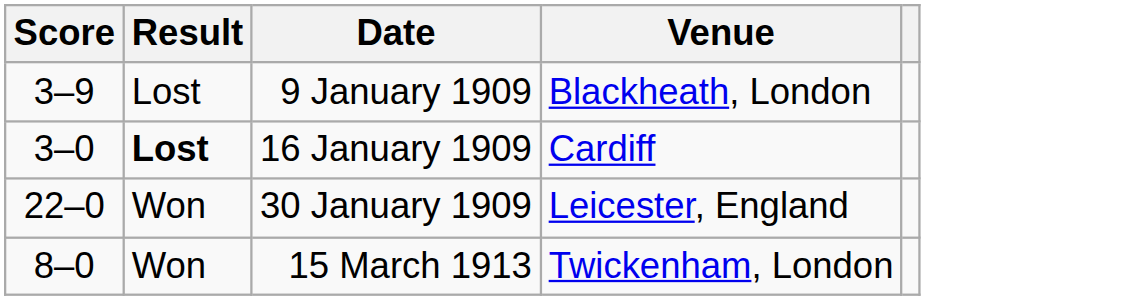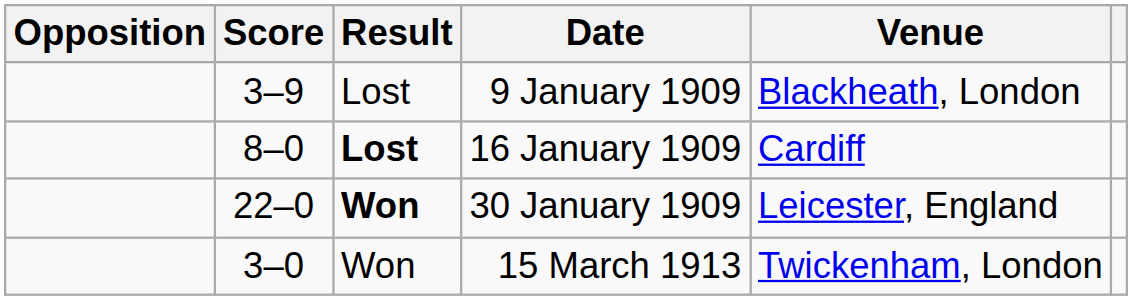 <table class="wikitable sortable">
 <tr>
+<th>Opposition</th>
 <th>Score</th>
 <th>Result</th>
 <th>Date</th>
 <th>Venue</th>
 <th scope="col" class="unsortable"></th>
 </tr>
 <tr>
+<td></td>
 <td align="center">3–9</td>
 <td>Lost</td>
 <td align=right>9 January 1909</td>
 <td><a href='#'>Blackheath</a>, London</td>
 <td></td>
 </tr>
 <tr>
-<td align="center">3–0</td>
+<td></td>
+<td align="center">8–0</td>
 <td><strong>Lost</strong></td>
 <td align=right>16 January 1909</td>
 <td><a href='#'>Cardiff</a></td>
 <td></td>
 </tr>
 <tr>
+<td></td>
 <td align="center">22–0</td>
-<td>Won</td>
+<td><strong>Won</strong></td>
 <td align=right>30 January 1909</td>
 <td><a href='#'>Leicester</a>, England</td>
 <td></td>
 </tr>
 <tr>
-<td align="center">8–0</td>
+<td></td>
+<td align="center">3–0</td>
 <td>Won</td>
 <td align=right>15 March 1913</td>
 <td><a href='#'>Twickenham</a>, London</td>
 <td></td>
 </tr>
 </table>
